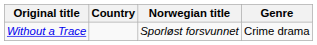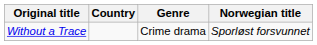 <table class="wikitable">
 <tr>
 <th>Original title</th>
 <th>Country</th>
+<th>Genre</th>
 <th>Norwegian title</th>
-<th>Genre</th>
 </tr>
 <tr>
 <td><em><a href='#'>Without a Trace</a></em></td>
 <td></td>
+<td>Crime drama</td>
 <td><em>Sporløst forsvunnet</em></td>
-<td>Crime drama</td>
 </tr>
 </table>
